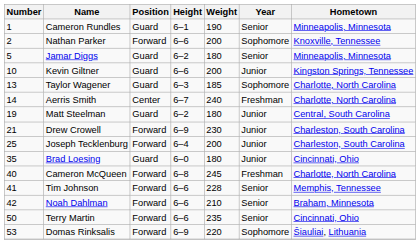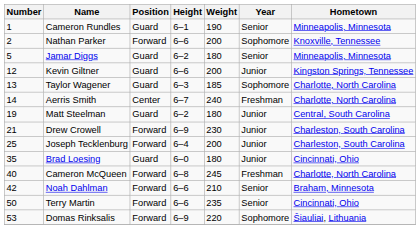 <table class="wikitable" style="font-size: 95%;">
 <tr>
 <th>Number</th>
 <th>Name</th>
 <th>Position</th>
 <th>Height</th>
 <th>Weight</th>
 <th>Year</th>
 <th>Hometown</th>
 </tr>
 <tr>
 <td>1</td>
 <td>Cameron Rundles</td>
 <td>Guard</td>
 <td>6–1</td>
 <td>190</td>
 <td>Senior</td>
 <td><a href='#'>Minneapolis, Minnesota</a></td>
 </tr>
 <tr>
 <td>2</td>
 <td>Nathan Parker</td>
 <td>Forward</td>
 <td>6–6</td>
 <td>200</td>
 <td>Sophomore</td>
 <td><a href='#'>Knoxville, Tennessee</a></td>
 </tr>
 <tr>
 <td>5</td>
 <td><a href='#'>Jamar Diggs</a></td>
 <td>Guard</td>
 <td>6–2</td>
 <td>180</td>
 <td>Senior</td>
 <td><a href='#'>Minneapolis, Minnesota</a></td>
 </tr>
 <tr>
-<td>10</td>
+<td>12</td>
 <td>Kevin Giltner</td>
 <td>Guard</td>
 <td>6–6</td>
 <td>200</td>
 <td>Junior</td>
 <td><a href='#'>Kingston Springs, Tennessee</a></td>
 </tr>
 <tr>
 <td>13</td>
 <td>Taylor Wagener</td>
 <td>Guard</td>
 <td>6–3</td>
 <td>185</td>
 <td>Sophomore</td>
 <td><a href='#'>Charlotte, North Carolina</a></td>
 </tr>
 <tr>
 <td>14</td>
 <td>Aerris Smith</td>
 <td>Center</td>
 <td>6–7</td>
 <td>240</td>
 <td>Freshman</td>
 <td><a href='#'>Charlotte, North Carolina</a></td>
 </tr>
 <tr>
 <td>19</td>
 <td>Matt Steelman</td>
 <td>Guard</td>
 <td>6–2</td>
 <td>180</td>
 <td>Junior</td>
 <td><a href='#'>Central, South Carolina</a></td>
 </tr>
 <tr>
 <td>21</td>
 <td>Drew Crowell</td>
 <td>Forward</td>
 <td>6–9</td>
 <td>230</td>
 <td>Junior</td>
 <td><a href='#'>Charleston, South Carolina</a></td>
 </tr>
 <tr>
 <td>25</td>
 <td>Joseph Tecklenburg</td>
 <td>Forward</td>
 <td>6–4</td>
 <td>200</td>
 <td>Junior</td>
 <td><a href='#'>Charleston, South Carolina</a></td>
 </tr>
 <tr>
 <td>35</td>
 <td><a href='#'>Brad Loesing</a></td>
 <td>Guard</td>
 <td>6–0</td>
 <td>180</td>
 <td>Junior</td>
 <td><a href='#'>Cincinnati, Ohio</a></td>
 </tr>
 <tr>
 <td>40</td>
 <td>Cameron McQueen</td>
 <td>Forward</td>
 <td>6–8</td>
 <td>245</td>
 <td>Freshman</td>
 <td><a href='#'>Charlotte, North Carolina</a></td>
 </tr>
 <tr>
-<td>41</td>
-<td>Tim Johnson</td>
-<td>Forward</td>
-<td>6–6</td>
-<td>228</td>
-<td>Senior</td>
-<td><a href='#'>Memphis, Tennessee</a></td>
-</tr>
-<tr>
 <td>42</td>
 <td><a href='#'>Noah Dahlman</a></td>
 <td>Forward</td>
 <td>6–6</td>
 <td>210</td>
 <td>Senior</td>
 <td><a href='#'>Braham, Minnesota</a></td>
 </tr>
 <tr>
 <td>50</td>
 <td>Terry Martin</td>
 <td>Forward</td>
 <td>6–6</td>
 <td>235</td>
 <td>Senior</td>
 <td><a href='#'>Cincinnati, Ohio</a></td>
 </tr>
 <tr>
 <td>53</td>
 <td>Domas Rinksalis</td>
 <td>Forward</td>
 <td>6–9</td>
 <td>220</td>
 <td>Sophomore</td>
 <td><a href='#'>Šiauliai</a>, <a href='#'>Lithuania</a></td>
 </tr>
 <tr>
 </tr>
 </table>
